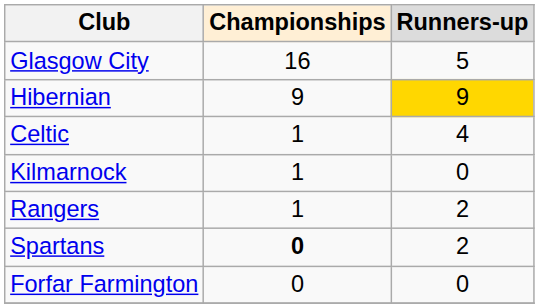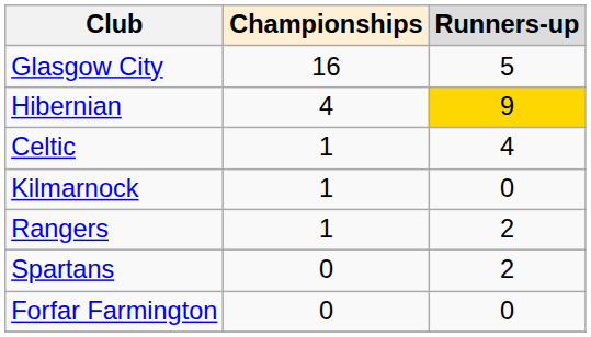 <table class="wikitable" style="text-align: center;">
 <tr>
 <th>Club</th>
 <th style="background-color: PapayaWhip">Championships</th>
 <th style="background-color: Gainsboro">Runners-up</th>
 </tr>
 <tr>
 <td align="left"><a href='#'>Glasgow City</a></td>
 <td align="center">16</td>
 <td align="center">5</td>
 </tr>
 <tr>
 <td align="left"><a href='#'>Hibernian</a></td>
-<td align="center">9</td>
+<td align="center">4</td>
 <td align="center" style="background: gold;">9</td>
 </tr>
 <tr>
 <td align="left"><a href='#'>Celtic</a></td>
 <td align="center">1</td>
 <td align="center">4</td>
 </tr>
 <tr>
 <td align="left"><a href='#'>Kilmarnock</a></td>
 <td align="center">1</td>
 <td align="center">0</td>
 </tr>
 <tr>
 <td align="left"><a href='#'>Rangers</a></td>
 <td align="center">1</td>
 <td align="center">2</td>
 </tr>
 <tr>
 <td align="left"><a href='#'>Spartans</a></td>
-<td align="center"><strong>0</strong></td>
+<td align="center">0</td>
 <td align="center">2</td>
 </tr>
 <tr>
 <td align="left"><a href='#'>Forfar Farmington</a></td>
 <td align="center">0</td>
 <td align="center">0</td>
 </tr>
 <tr>
 </tr>
 </table>
